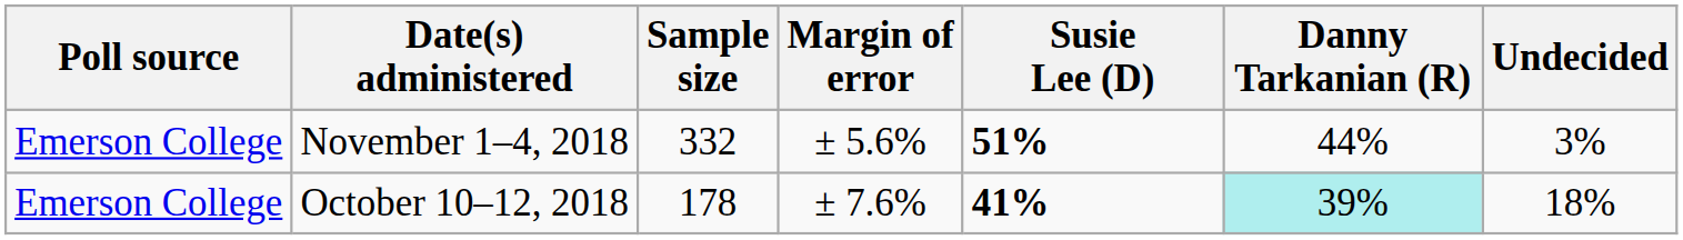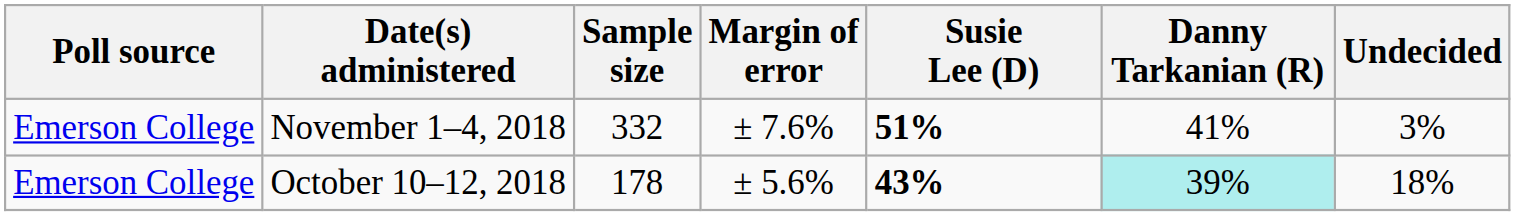 <table class="wikitable">
 <tr>
 <th>Poll source</th>
 <th>Date(s)<br>administered</th>
 <th>Sample<br>size</th>
 <th>Margin of<br>error</th>
 <th style="width:100px;">Susie<br>Lee (D)</th>
 <th style="width:100px;">Danny<br>Tarkanian (R)</th>
 <th>Undecided</th>
 </tr>
 <tr>
 <td><a href='#'>Emerson College</a></td>
 <td align=center>November 1–4, 2018</td>
 <td align=center>332</td>
-<td align=center>± 5.6%</td>
+<td align=center>± 7.6%</td>
 <td><strong>51%</strong></td>
-<td align=center>44%</td>
+<td align=center>41%</td>
 <td align=center>3%</td>
 </tr>
 <tr>
 <td><a href='#'>Emerson College</a></td>
 <td align=center>October 10–12, 2018</td>
 <td align=center>178</td>
-<td align=center>± 7.6%</td>
-<td><strong>41%</strong></td>
+<td align=center>± 5.6%</td>
+<td><strong>43%</strong></td>
 <td align=center style="background: paleturquoise;">39%</td>
 <td align=center>18%</td>
 </tr>
 </table>
